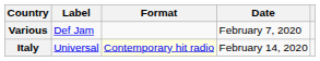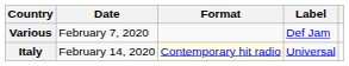 <table class="wikitable plainrowheaders" border="1">
 <tr>
 <th scope="col">Country</th>
+<th scope="col">Date</th>
+<th scope="col">Format</th>
 <th scope="col">Label</th>
-<th scope="col">Format</th>
-<th scope="col">Date</th>
 <th scope="col"></th>
 </tr>
 <tr>
 <th scope="row">Various</th>
+<td>February 7, 2020</td>
+<td></td>
 <td><a href='#'>Def Jam</a></td>
-<td></td>
-<td>February 7, 2020</td>
 <td align="center"></td>
 </tr>
 <tr>
 <th scope="row">Italy</th>
+<td>February 14, 2020</td>
+<td style="background: lightyellow;"><a href='#'>Contemporary hit radio</a></td>
 <td><a href='#'>Universal</a></td>
-<td style="background: lightyellow;"><a href='#'>Contemporary hit radio</a></td>
-<td>February 14, 2020</td>
 <td align="center"></td>
 </tr>
 </table>
